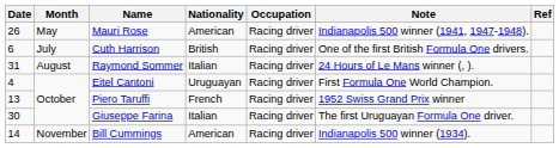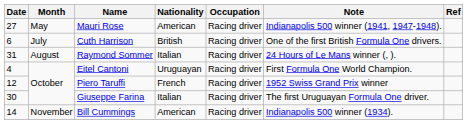 <table class="wikitable" style="font-size:85%;">
 <tr>
 <th>Date</th>
 <th>Month</th>
 <th>Name</th>
 <th>Nationality</th>
 <th>Occupation</th>
 <th>Note</th>
 <th>Ref</th>
 </tr>
 <tr>
-<td>26</td>
+<td>27</td>
 <td>May</td>
 <td><a href='#'>Mauri Rose</a></td>
 <td>American</td>
 <td>Racing driver</td>
 <td><a href='#'>Indianapolis 500</a> winner (<a href='#'>1941</a>, <a href='#'>1947</a>-<a href='#'>1948</a>).</td>
 <td></td>
 </tr>
 <tr>
 <td>6</td>
 <td>July</td>
 <td><a href='#'>Cuth Harrison</a></td>
 <td>British</td>
 <td>Racing driver</td>
 <td>One of the first British <a href='#'>Formula One</a> drivers.</td>
 <td></td>
 </tr>
 <tr>
 <td>31</td>
 <td>August</td>
 <td><a href='#'>Raymond Sommer</a></td>
 <td>Italian</td>
 <td>Racing driver</td>
 <td><a href='#'>24 Hours of Le Mans</a> winner (, ).</td>
 <td></td>
 </tr>
 <tr>
 <td>4</td>
 <td rowspan=3>October</td>
 <td><a href='#'>Eitel Cantoni</a></td>
 <td>Uruguayan</td>
 <td>Racing driver</td>
 <td>First <a href='#'>Formula One</a> World Champion.</td>
 <td></td>
 </tr>
 <tr>
-<td>13</td>
+<td>12</td>
 <td><a href='#'>Piero Taruffi</a></td>
 <td>French</td>
 <td>Racing driver</td>
 <td><a href='#'>1952 Swiss Grand Prix</a> winner</td>
 <td></td>
 </tr>
 <tr>
 <td>30</td>
 <td><a href='#'>Giuseppe Farina</a></td>
 <td>Italian</td>
 <td>Racing driver</td>
 <td>The first Uruguayan <a href='#'>Formula One</a> driver.</td>
 <td></td>
 </tr>
 <tr>
 <td>14</td>
 <td>November</td>
 <td><a href='#'>Bill Cummings</a></td>
 <td>American</td>
 <td>Racing driver</td>
 <td><a href='#'>Indianapolis 500</a> winner (<a href='#'>1934</a>).</td>
 <td></td>
 </tr>
 </table>
